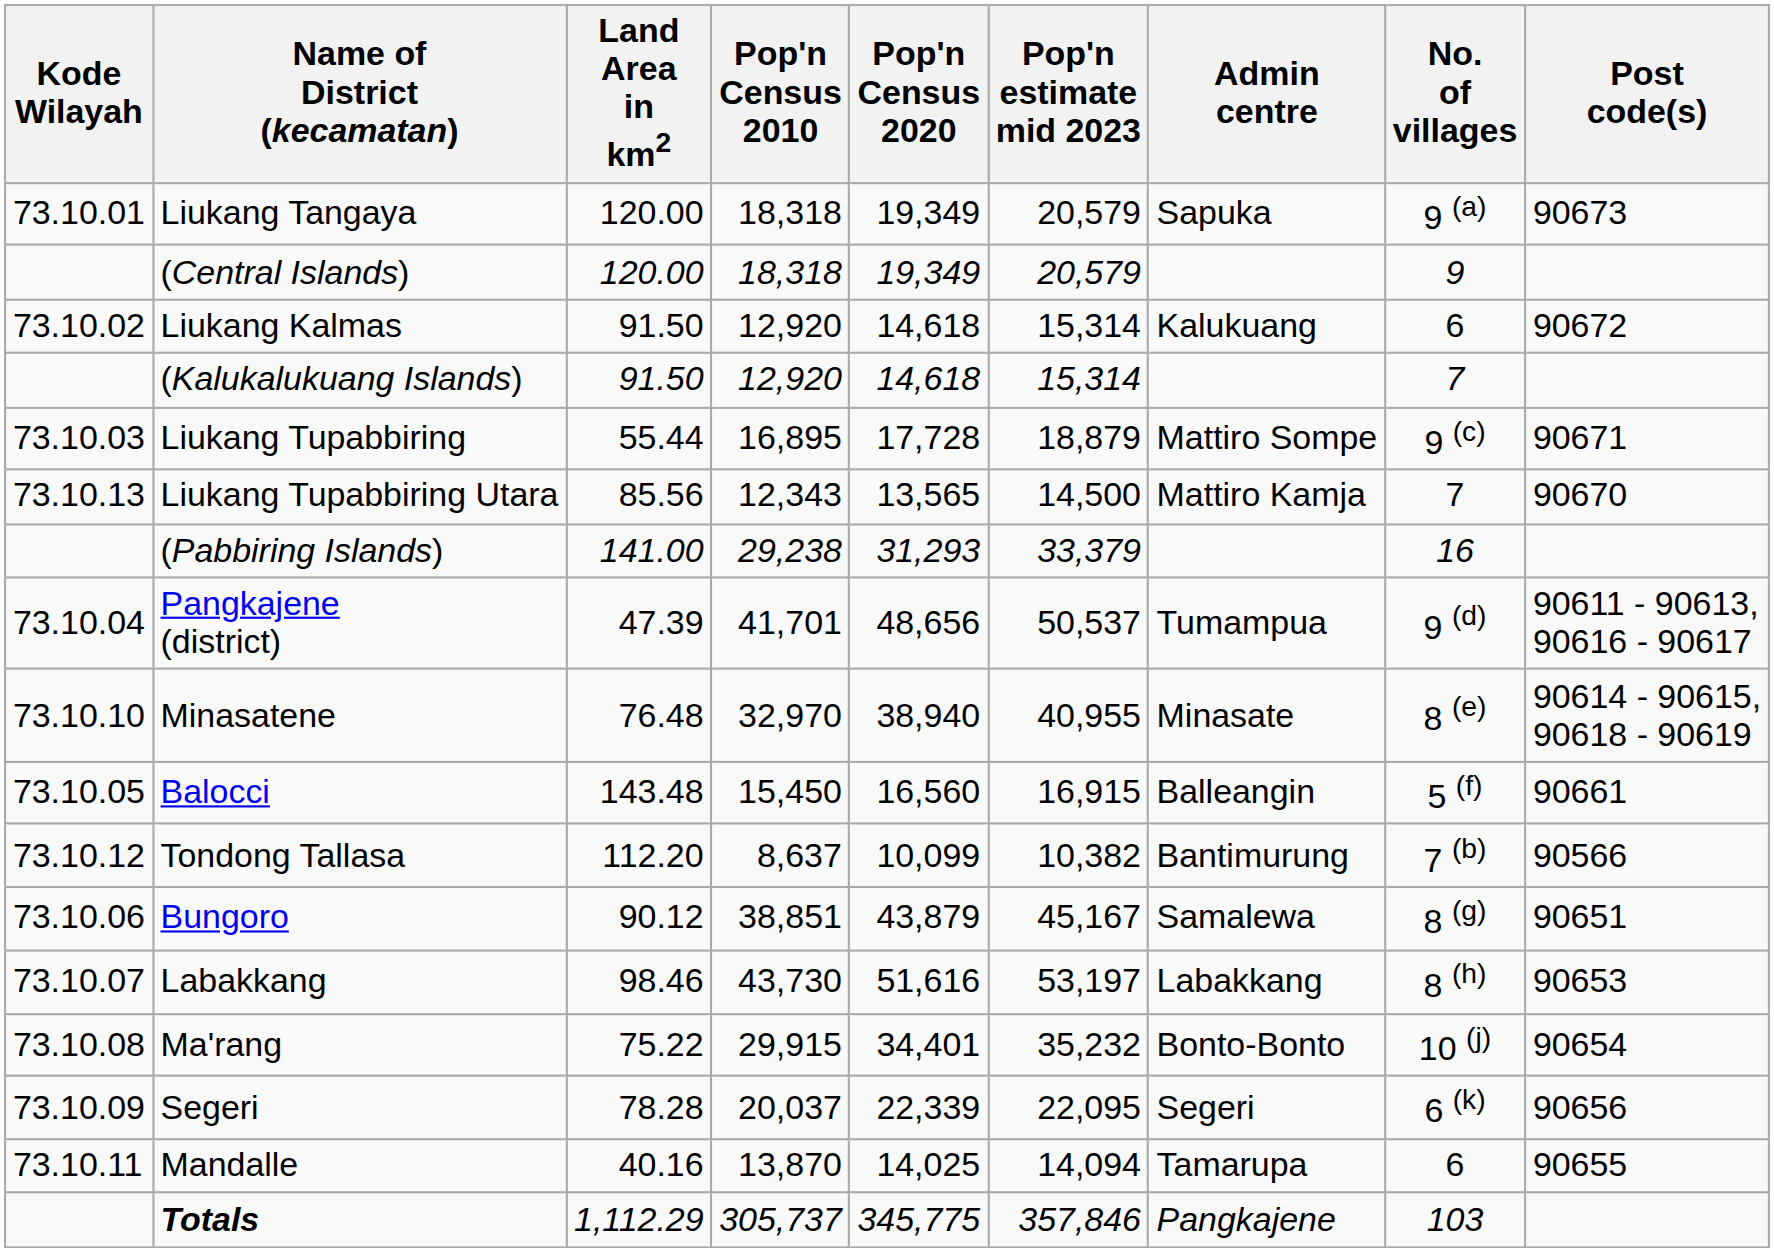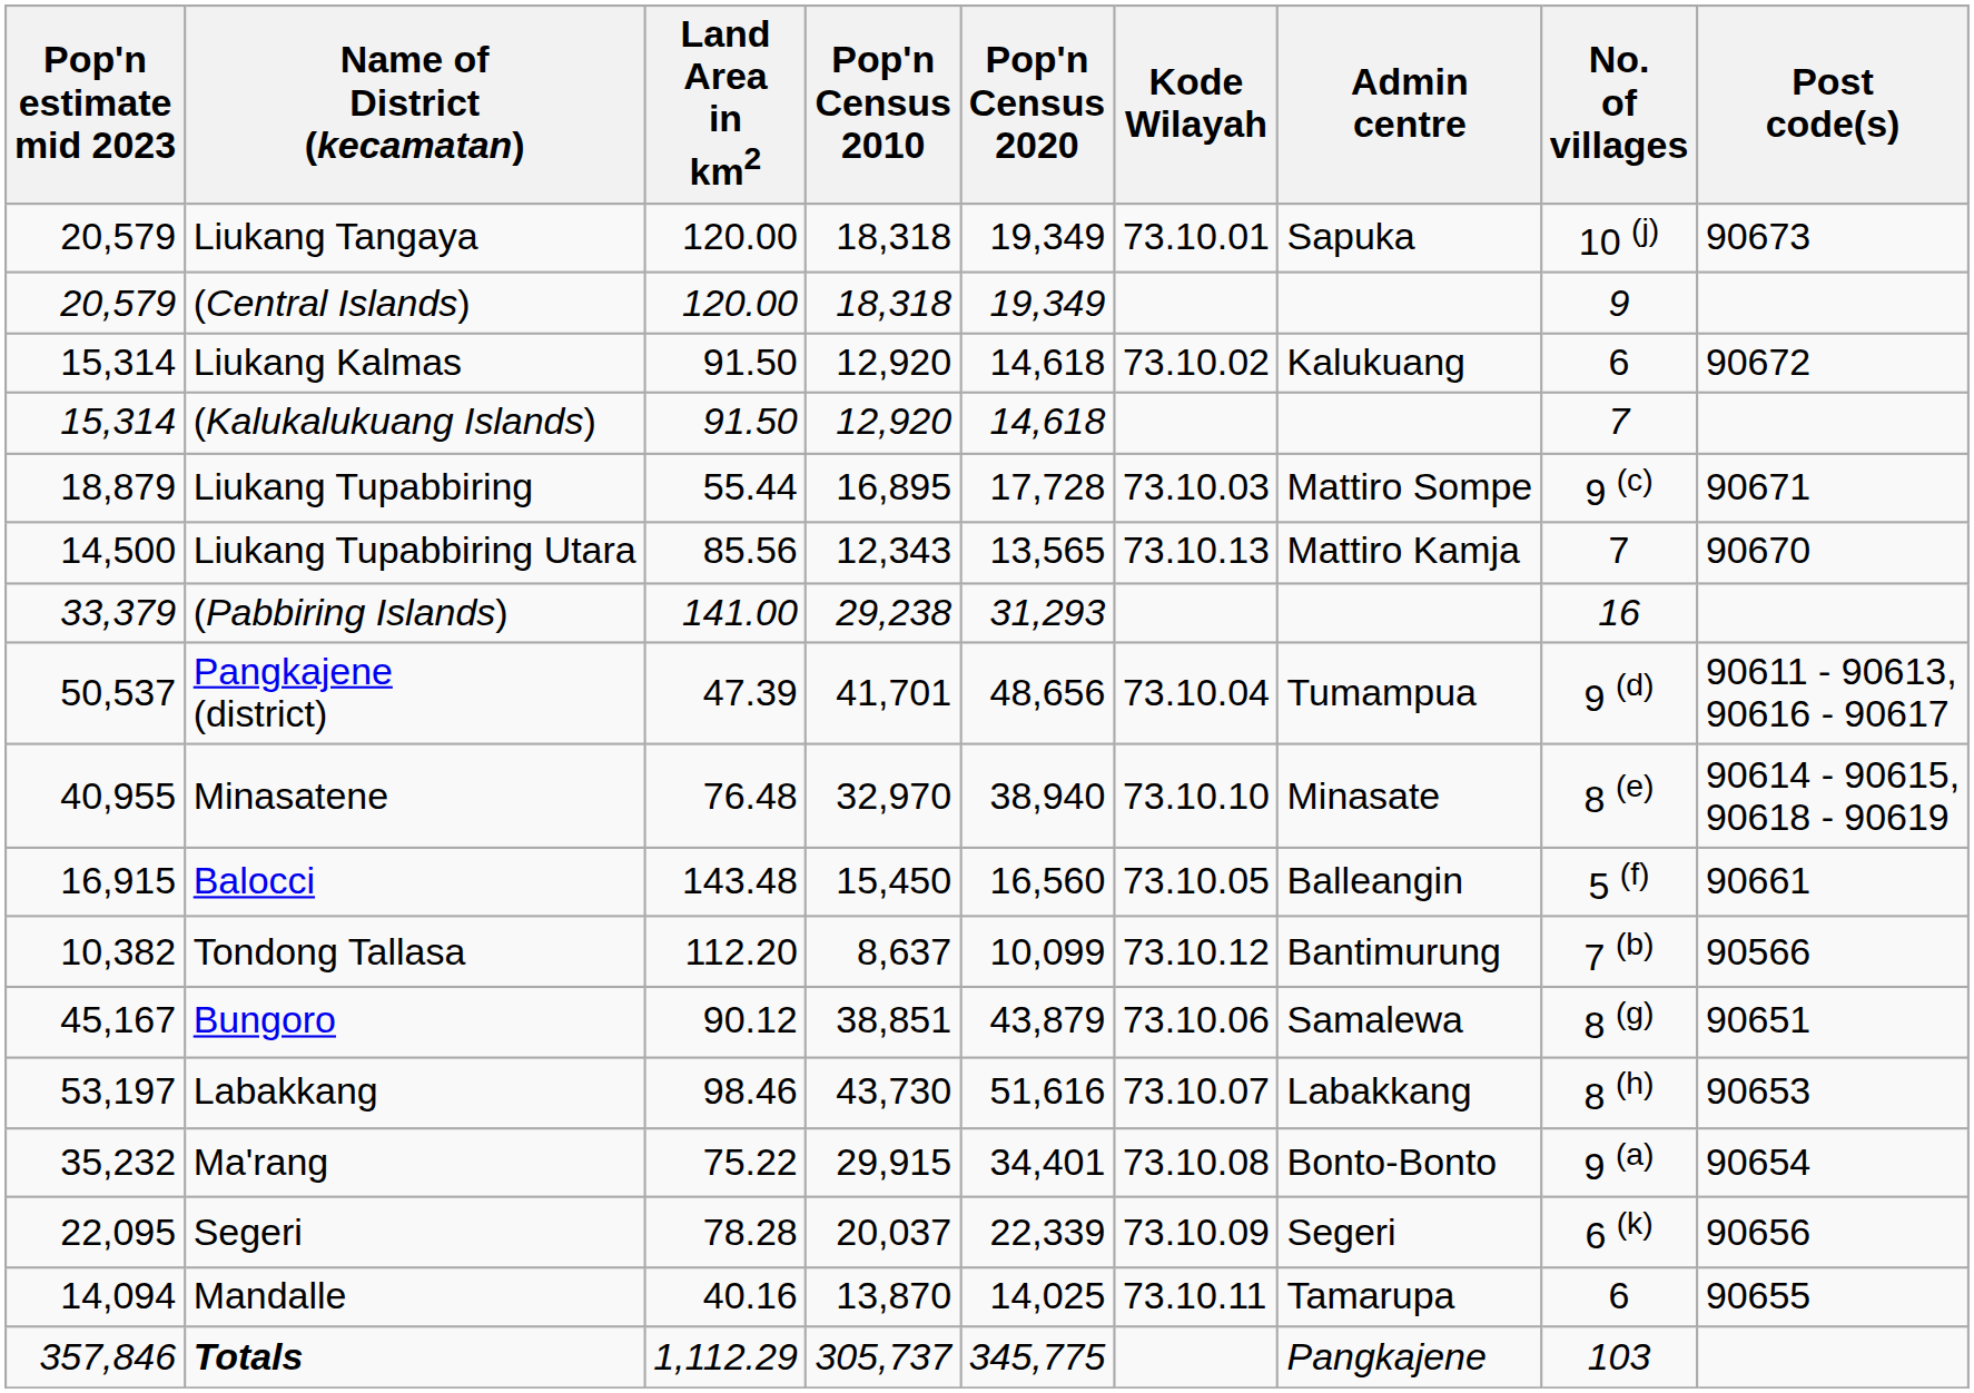 <table class="sortable wikitable">
 <tr>
-<th>Kode <br>Wilayah</th>
+<th>Pop'n<br>estimate<br>mid 2023</th>
 <th>Name of<br>District<br>(<em>kecamatan</em>)</th>
 <th>Land<br>Area<br>in <br>km<sup>2</sup></th>
 <th>Pop'n<br>Census<br>2010</th>
 <th>Pop'n<br>Census<br>2020</th>
-<th>Pop'n<br>estimate<br>mid 2023</th>
+<th>Kode <br>Wilayah</th>
 <th>Admin<br>centre</th>
 <th>No.<br> of<br>villages</th>
 <th>Post<br>code(s)</th>
 </tr>
 <tr>
-<td>73.10.01</td>
+<td align="right">20,579</td>
 <td>Liukang Tangaya</td>
 <td align="right">120.00</td>
 <td align="right">18,318</td>
 <td align="right">19,349</td>
-<td align="right">20,579</td>
+<td>73.10.01</td>
 <td>Sapuka</td>
-<td align="center">9 <sup>(a)</sup></td>
+<td align="center">10 <sup>(j)</sup></td>
 <td>90673</td>
 </tr>
 <tr>
-<td></td>
+<td align="right"><em>20,579</em></td>
 <td>(<em>Central Islands</em>)</td>
 <td align="right"><em>120.00</em></td>
 <td align="right"><em>18,318</em></td>
 <td align="right"><em>19,349</em></td>
-<td align="right"><em>20,579</em></td>
+<td></td>
 <td></td>
 <td align="center"><em>9</em></td>
 <td></td>
 </tr>
 <tr>
-<td>73.10.02</td>
+<td align="right">15,314</td>
 <td>Liukang Kalmas</td>
 <td align="right">91.50</td>
 <td align="right">12,920</td>
 <td align="right">14,618</td>
-<td align="right">15,314</td>
+<td>73.10.02</td>
 <td>Kalukuang</td>
 <td align="center">6</td>
 <td>90672</td>
 </tr>
 <tr>
-<td></td>
+<td align="right"><em>15,314</em></td>
 <td>(<em>Kalukalukuang Islands</em>)</td>
 <td align="right"><em>91.50</em></td>
 <td align="right"><em>12,920</em></td>
 <td align="right"><em>14,618</em></td>
-<td align="right"><em>15,314</em></td>
+<td></td>
 <td></td>
 <td align="center"><em>7</em></td>
 <td></td>
 </tr>
 <tr>
-<td>73.10.03</td>
+<td align="right">18,879</td>
 <td>Liukang Tupabbiring</td>
 <td align="right">55.44</td>
 <td align="right">16,895</td>
 <td align="right">17,728</td>
-<td align="right">18,879</td>
+<td>73.10.03</td>
 <td>Mattiro Sompe</td>
 <td align="center">9 <sup>(c)</sup></td>
 <td>90671</td>
 </tr>
 <tr>
-<td>73.10.13</td>
+<td align="right">14,500</td>
 <td>Liukang Tupabbiring Utara</td>
 <td align="right">85.56</td>
 <td align="right">12,343</td>
 <td align="right">13,565</td>
-<td align="right">14,500</td>
+<td>73.10.13</td>
 <td>Mattiro Kamja</td>
 <td align="center">7</td>
 <td>90670</td>
 </tr>
 <tr>
-<td></td>
+<td align="right"><em>33,379</em></td>
 <td>(<em>Pabbiring Islands</em>)</td>
 <td align="right"><em>141.00</em></td>
 <td align="right"><em>29,238</em></td>
 <td align="right"><em>31,293</em></td>
-<td align="right"><em>33,379</em></td>
+<td></td>
 <td></td>
 <td align="center"><em>16</em></td>
 <td></td>
 </tr>
 <tr>
-<td>73.10.04</td>
+<td align="right">50,537</td>
 <td><a href='#'>Pangkajene</a> <br> (district)</td>
 <td align="right">47.39</td>
 <td align="right">41,701</td>
 <td align="right">48,656</td>
-<td align="right">50,537</td>
+<td>73.10.04</td>
 <td>Tumampua</td>
 <td align="center">9 <sup>(d)</sup></td>
 <td>90611 - 90613,<br>90616 - 90617</td>
 </tr>
 <tr>
-<td>73.10.10</td>
+<td align="right">40,955</td>
 <td>Minasatene</td>
 <td align="right">76.48</td>
 <td align="right">32,970</td>
 <td align="right">38,940</td>
-<td align="right">40,955</td>
+<td>73.10.10</td>
 <td>Minasate</td>
 <td align="center">8 <sup>(e)</sup></td>
 <td>90614 - 90615,<br>90618 - 90619</td>
 </tr>
 <tr>
-<td>73.10.05</td>
+<td align="right">16,915</td>
 <td><a href='#'>Balocci</a></td>
 <td align="right">143.48</td>
 <td align="right">15,450</td>
 <td align="right">16,560</td>
-<td align="right">16,915</td>
+<td>73.10.05</td>
 <td>Balleangin</td>
 <td align="center">5 <sup>(f)</sup></td>
 <td>90661</td>
 </tr>
 <tr>
-<td>73.10.12</td>
+<td align="right">10,382</td>
 <td>Tondong Tallasa</td>
 <td align="right">112.20</td>
 <td align="right">8,637</td>
 <td align="right">10,099</td>
-<td align="right">10,382</td>
+<td>73.10.12</td>
 <td>Bantimurung</td>
 <td align="center">7 <sup>(b)</sup></td>
 <td>90566</td>
 </tr>
 <tr>
-<td>73.10.06</td>
+<td align="right">45,167</td>
 <td><a href='#'>Bungoro</a></td>
 <td align="right">90.12</td>
 <td align="right">38,851</td>
 <td align="right">43,879</td>
-<td align="right">45,167</td>
+<td>73.10.06</td>
 <td>Samalewa</td>
 <td align="center">8 <sup>(g)</sup></td>
 <td>90651</td>
 </tr>
 <tr>
-<td>73.10.07</td>
+<td align="right">53,197</td>
 <td>Labakkang</td>
 <td align="right">98.46</td>
 <td align="right">43,730</td>
 <td align="right">51,616</td>
-<td align="right">53,197</td>
+<td>73.10.07</td>
 <td>Labakkang</td>
 <td align="center">8 <sup>(h)</sup></td>
 <td>90653</td>
 </tr>
 <tr>
-<td>73.10.08</td>
+<td align="right">35,232</td>
 <td>Ma'rang</td>
 <td align="right">75.22</td>
 <td align="right">29,915</td>
 <td align="right">34,401</td>
-<td align="right">35,232</td>
+<td>73.10.08</td>
 <td>Bonto-Bonto</td>
-<td align="center">10 <sup>(j)</sup></td>
+<td align="center">9 <sup>(a)</sup></td>
 <td>90654</td>
 </tr>
 <tr>
-<td>73.10.09</td>
+<td align="right">22,095</td>
 <td>Segeri</td>
 <td align="right">78.28</td>
 <td align="right">20,037</td>
 <td align="right">22,339</td>
-<td align="right">22,095</td>
+<td>73.10.09</td>
 <td>Segeri</td>
 <td align="center">6 <sup>(k)</sup></td>
 <td>90656</td>
 </tr>
 <tr>
-<td>73.10.11</td>
+<td align="right">14,094</td>
 <td>Mandalle</td>
 <td align="right">40.16</td>
 <td align="right">13,870</td>
 <td align="right">14,025</td>
-<td align="right">14,094</td>
+<td>73.10.11</td>
 <td>Tamarupa</td>
 <td align="center">6</td>
 <td>90655</td>
 </tr>
 <tr>
-<td></td>
+<td align="right"><em>357,846</em></td>
 <td><strong><em>Totals</em></strong></td>
 <td align="right"><em>1,112.29</em></td>
 <td align="right"><em>305,737</em></td>
 <td align="right"><em>345,775</em></td>
-<td align="right"><em>357,846</em></td>
+<td></td>
 <td><em>Pangkajene</em></td>
 <td align="center"><em>103</em></td>
 <td></td>
 </tr>
 </table>
